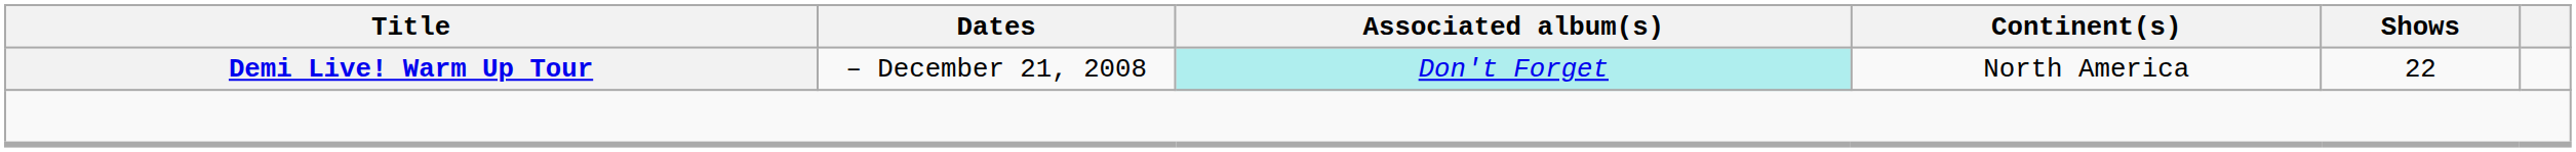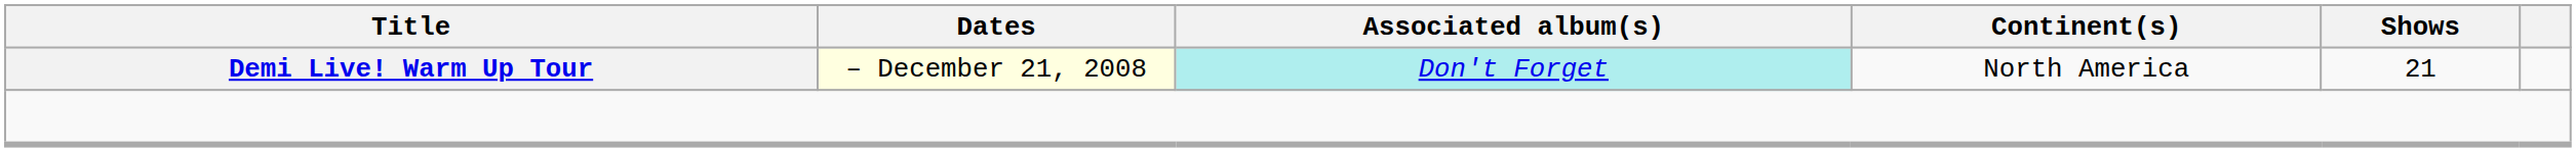 <table class="wikitable sortable plainrowheaders" style="text-align:center;" width="100%">
 <tr>
 <th scope="col">Title</th>
 <th scope="col" width="14%">Dates</th>
 <th scope="col">Associated album(s)</th>
 <th scope="col">Continent(s)</th>
 <th scope="col">Shows</th>
 <th scope="col" width="2%" class="unsortable"></th>
 </tr>
 <tr>
 <th scope="row"><a href='#'>Demi Live! Warm Up Tour</a></th>
-<td> – December 21, 2008</td>
+<td style="background: lightyellow;"> – December 21, 2008</td>
 <td style="background: paleturquoise;"><em><a href='#'>Don't Forget</a></em></td>
 <td>North America</td>
-<td>22</td>
+<td>21</td>
 <td></td>
 </tr>
 <tr class="expand-child">
 <td colspan="8" style="border-bottom-width:3px; padding:5px;"><br></td>
 </tr>
 </table>
